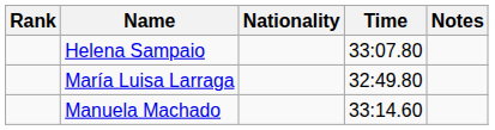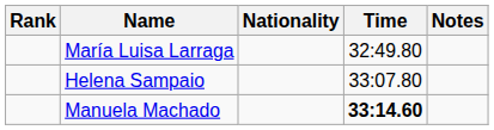 <table class="wikitable sortable" style="text-align:center;font-size:95%">
 <tr>
 <th>Rank</th>
 <th>Name</th>
 <th>Nationality</th>
 <th>Time</th>
 <th>Notes</th>
 </tr>
 <tr>
 <td></td>
+<td align=left><a href='#'>María Luisa Larraga</a></td>
+<td align=left></td>
+<td>32:49.80</td>
+<td></td>
+</tr>
+<tr>
+<td></td>
 <td align=left><a href='#'>Helena Sampaio</a></td>
 <td align=left></td>
 <td>33:07.80</td>
 <td></td>
 </tr>
 <tr>
 <td></td>
-<td align=left><a href='#'>María Luisa Larraga</a></td>
-<td align=left></td>
-<td>32:49.80</td>
-<td></td>
-</tr>
-<tr>
-<td></td>
 <td align=left><a href='#'>Manuela Machado</a></td>
 <td align=left></td>
-<td>33:14.60</td>
+<td><strong>33:14.60</strong></td>
 <td></td>
 </tr>
 </table>
